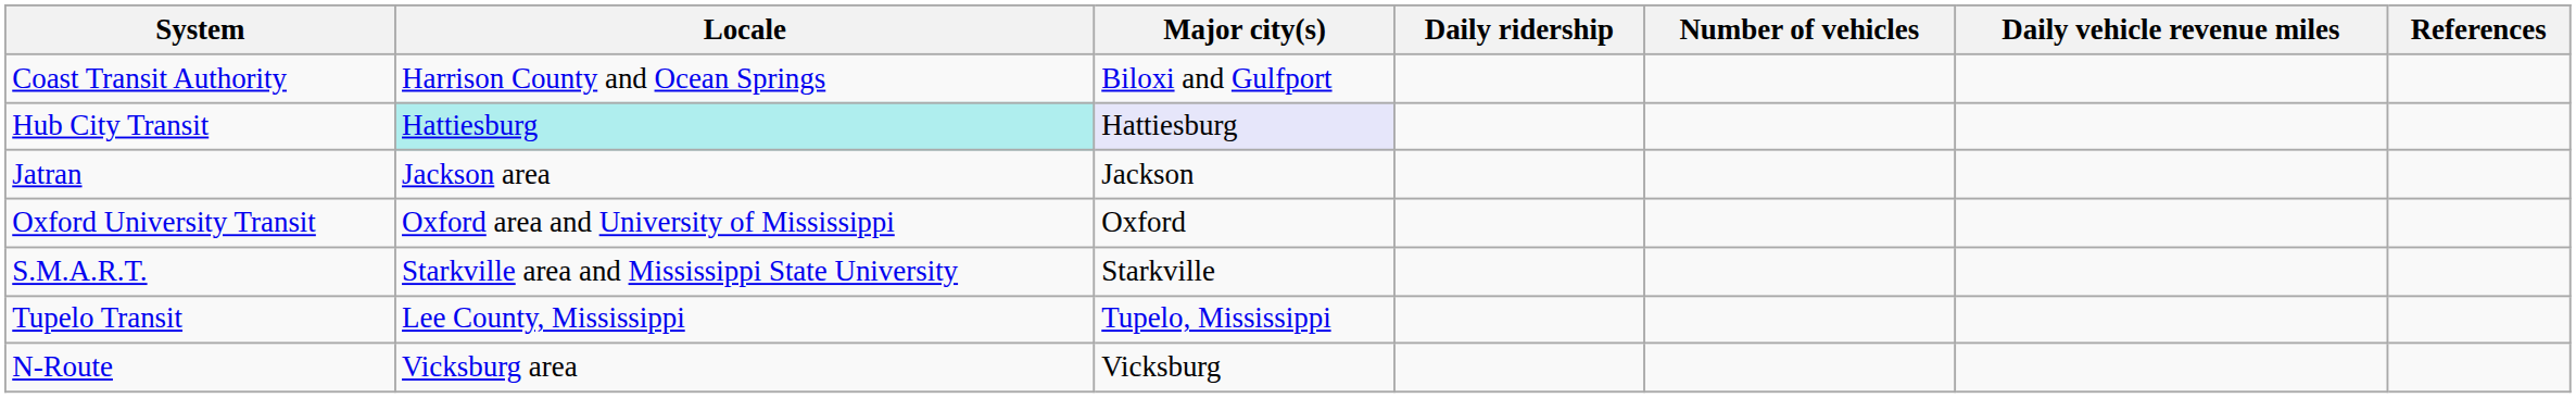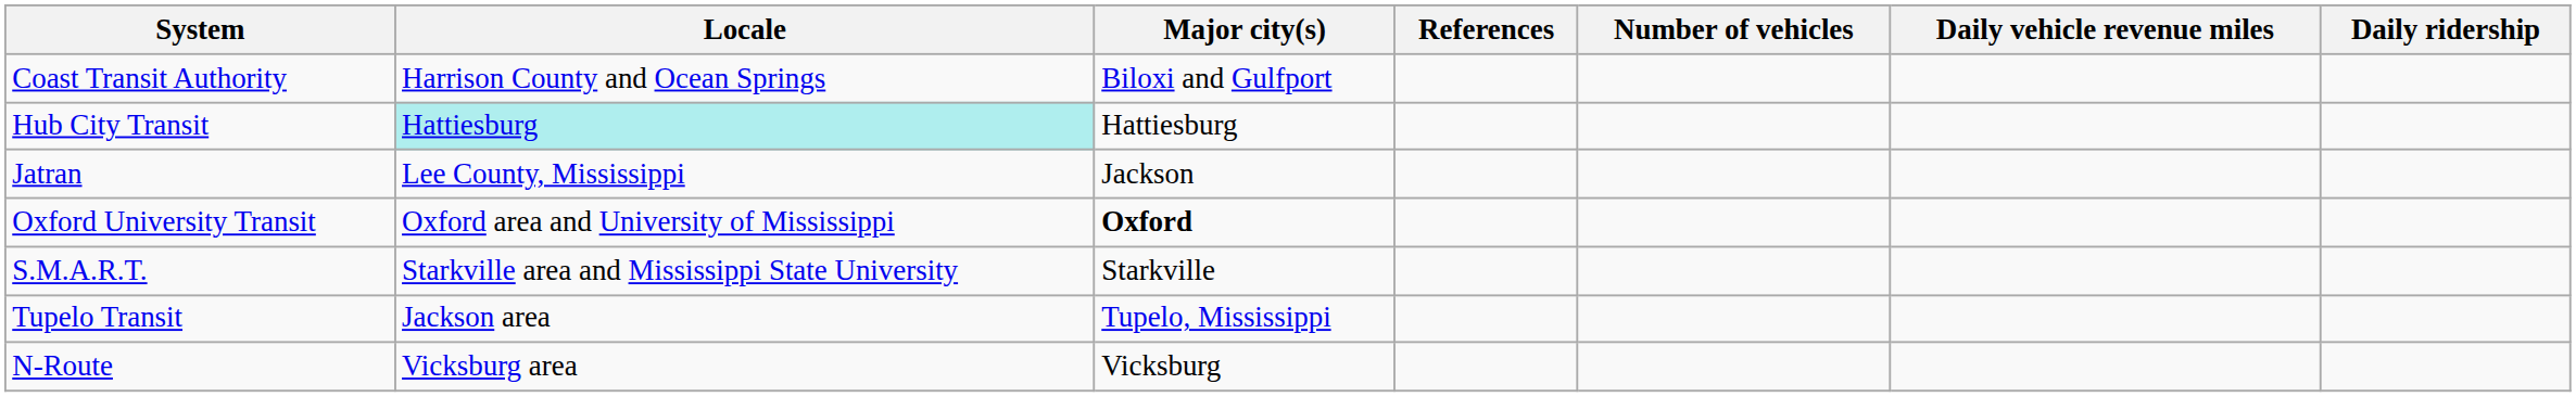 <table class="wikitable sortable" style="font-size: 90%; width: 100%">
 <tr>
 <th>System</th>
 <th>Locale</th>
 <th>Major city(s)</th>
-<th>Daily ridership</th>
+<th>References</th>
 <th>Number of vehicles</th>
 <th>Daily vehicle revenue miles</th>
-<th>References</th>
+<th>Daily ridership</th>
 </tr>
 <tr>
 <td><a href='#'>Coast Transit Authority</a></td>
 <td><a href='#'>Harrison County</a> and <a href='#'>Ocean Springs</a></td>
 <td><a href='#'>Biloxi</a> and <a href='#'>Gulfport</a></td>
 <td></td>
 <td></td>
 <td></td>
 <td></td>
 </tr>
 <tr>
 <td><a href='#'>Hub City Transit</a></td>
 <td style="background: paleturquoise;"><a href='#'>Hattiesburg</a></td>
-<td style="background: lavender;">Hattiesburg</td>
+<td>Hattiesburg</td>
 <td></td>
 <td></td>
 <td></td>
 <td></td>
 </tr>
 <tr>
 <td><a href='#'>Jatran</a></td>
-<td><a href='#'>Jackson</a> area</td>
+<td><a href='#'>Lee County, Mississippi</a></td>
 <td>Jackson</td>
 <td></td>
 <td></td>
 <td></td>
 <td></td>
 </tr>
 <tr>
 <td><a href='#'>Oxford University Transit</a></td>
 <td><a href='#'>Oxford</a> area and <a href='#'>University of Mississippi</a></td>
-<td>Oxford</td>
+<td><strong>Oxford</strong></td>
 <td></td>
 <td></td>
 <td></td>
 <td></td>
 </tr>
 <tr>
 <td><a href='#'>S.M.A.R.T.</a></td>
 <td><a href='#'>Starkville</a> area and <a href='#'>Mississippi State University</a></td>
 <td>Starkville</td>
 <td></td>
 <td></td>
 <td></td>
 <td></td>
 </tr>
 <tr>
 <td><a href='#'>Tupelo Transit</a></td>
-<td><a href='#'>Lee County, Mississippi</a></td>
+<td><a href='#'>Jackson</a> area</td>
 <td><a href='#'>Tupelo, Mississippi</a></td>
 <td></td>
 <td></td>
 <td></td>
 <td></td>
 </tr>
 <tr>
 <td><a href='#'>N-Route</a></td>
 <td><a href='#'>Vicksburg</a> area</td>
 <td>Vicksburg</td>
 <td></td>
 <td></td>
 <td></td>
 <td></td>
 </tr>
 </table>
